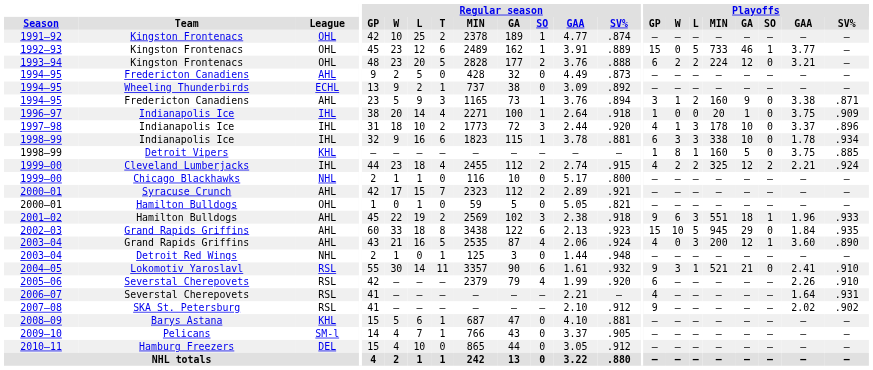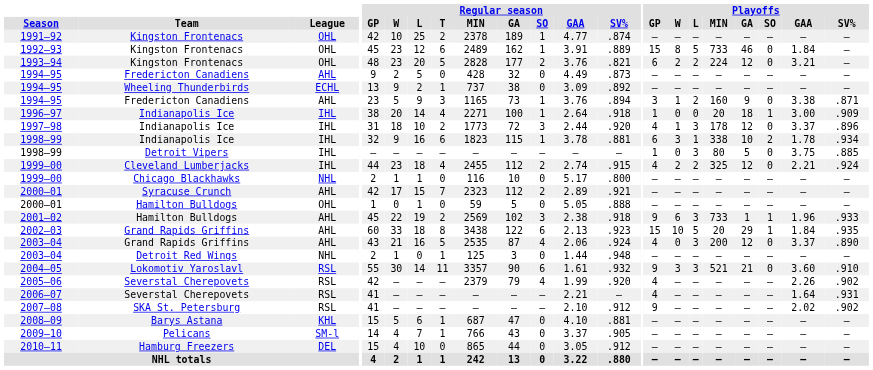 <table border="0" cellpadding="1" cellspacing="0" style="width:90%; text-align:center;">
 <tr bgcolor="#e0e0e0">
 <th colspan="3" bgcolor="#ffffff"></th>
 <th rowspan="99" bgcolor="#ffffff"></th>
 <th colspan="9" bgcolor="#e0e0e0"><a href='#'>Regular season</a></th>
 <th rowspan="99" bgcolor="#ffffff"></th>
 <th colspan="8" bgcolor="#e0e0e0"><a href='#'>Playoffs</a></th>
 </tr>
 <tr bgcolor="#e0e0e0">
 <th><a href='#'>Season</a></th>
 <th>Team</th>
 <th>League</th>
 <th>GP</th>
 <th>W</th>
 <th>L</th>
 <th>T</th>
 <th>MIN</th>
 <th>GA</th>
 <th><a href='#'>SO</a></th>
 <th><a href='#'>GAA</a></th>
 <th><a href='#'>SV%</a></th>
 <th>GP</th>
 <th>W</th>
 <th>L</th>
 <th>MIN</th>
 <th>GA</th>
 <th>SO</th>
 <th>GAA</th>
 <th>SV%</th>
 </tr>
 <tr bgcolor="#f0f0f0">
 <td><a href='#'>1991–92</a></td>
 <td><a href='#'>Kingston Frontenacs</a></td>
 <td><a href='#'>OHL</a></td>
 <td>42</td>
 <td>10</td>
 <td>25</td>
 <td>2</td>
 <td>2378</td>
 <td>189</td>
 <td>1</td>
 <td>4.77</td>
 <td>.874</td>
 <td>—</td>
 <td>—</td>
 <td>—</td>
 <td>—</td>
 <td>—</td>
 <td>—</td>
 <td>—</td>
 <td>—</td>
 </tr>
 <tr>
 <td><a href='#'>1992–93</a></td>
 <td>Kingston Frontenacs</td>
 <td>OHL</td>
 <td>45</td>
 <td>23</td>
 <td>12</td>
 <td>6</td>
 <td>2489</td>
 <td>162</td>
 <td>1</td>
 <td>3.91</td>
 <td>.889</td>
 <td>15</td>
-<td>0</td>
+<td>8</td>
 <td>5</td>
 <td>733</td>
 <td>46</td>
-<td>1</td>
-<td>3.77</td>
+<td>0</td>
+<td>1.84</td>
 <td>—</td>
 </tr>
 <tr bgcolor="#f0f0f0">
 <td><a href='#'>1993–94</a></td>
 <td>Kingston Frontenacs</td>
 <td>OHL</td>
 <td>48</td>
 <td>23</td>
 <td>20</td>
 <td>5</td>
 <td>2828</td>
 <td>177</td>
 <td>2</td>
 <td>3.76</td>
-<td>.888</td>
+<td>.821</td>
 <td>6</td>
 <td>2</td>
 <td>2</td>
 <td>224</td>
 <td>12</td>
 <td>0</td>
 <td>3.21</td>
 <td>—</td>
 </tr>
 <tr>
 <td><a href='#'>1994–95</a></td>
 <td><a href='#'>Fredericton Canadiens</a></td>
 <td><a href='#'>AHL</a></td>
 <td>9</td>
 <td>2</td>
 <td>5</td>
 <td>0</td>
 <td>428</td>
 <td>32</td>
 <td>0</td>
 <td>4.49</td>
 <td>.873</td>
 <td>—</td>
 <td>—</td>
 <td>—</td>
 <td>—</td>
 <td>—</td>
 <td>—</td>
 <td>—</td>
 <td>—</td>
 </tr>
 <tr bgcolor="#f0f0f0">
 <td><a href='#'>1994–95</a></td>
 <td><a href='#'>Wheeling Thunderbirds</a></td>
 <td><a href='#'>ECHL</a></td>
 <td>13</td>
 <td>9</td>
 <td>2</td>
 <td>1</td>
 <td>737</td>
 <td>38</td>
 <td>0</td>
 <td>3.09</td>
 <td>.892</td>
 <td>—</td>
 <td>—</td>
 <td>—</td>
 <td>—</td>
 <td>—</td>
 <td>—</td>
 <td>—</td>
 <td>—</td>
 </tr>
 <tr>
 <td><a href='#'>1994–95</a></td>
 <td>Fredericton Canadiens</td>
 <td>AHL</td>
 <td>23</td>
 <td>5</td>
 <td>9</td>
 <td>3</td>
 <td>1165</td>
 <td>73</td>
 <td>1</td>
 <td>3.76</td>
 <td>.894</td>
 <td>3</td>
 <td>1</td>
 <td>2</td>
 <td>160</td>
 <td>9</td>
 <td>0</td>
 <td>3.38</td>
 <td>.871</td>
 </tr>
 <tr bgcolor="#f0f0f0">
 <td><a href='#'>1996–97</a></td>
 <td><a href='#'>Indianapolis Ice</a></td>
 <td><a href='#'>IHL</a></td>
 <td>38</td>
 <td>20</td>
 <td>14</td>
 <td>4</td>
 <td>2271</td>
 <td>100</td>
 <td>1</td>
 <td>2.64</td>
 <td>.918</td>
 <td>1</td>
 <td>0</td>
 <td>0</td>
 <td>20</td>
+<td>18</td>
 <td>1</td>
-<td>0</td>
-<td>3.75</td>
+<td>3.00</td>
 <td>.909</td>
 </tr>
 <tr>
 <td><a href='#'>1997–98</a></td>
 <td>Indianapolis Ice</td>
 <td>IHL</td>
 <td>31</td>
 <td>18</td>
 <td>10</td>
 <td>2</td>
 <td>1773</td>
 <td>72</td>
 <td>3</td>
 <td>2.44</td>
 <td>.920</td>
 <td>4</td>
 <td>1</td>
 <td>3</td>
 <td>178</td>
-<td>10</td>
+<td>12</td>
 <td>0</td>
 <td>3.37</td>
 <td>.896</td>
 </tr>
 <tr bgcolor="#f0f0f0">
 <td><a href='#'>1998–99</a></td>
 <td>Indianapolis Ice</td>
 <td>IHL</td>
 <td>32</td>
 <td>9</td>
 <td>16</td>
 <td>6</td>
 <td>1823</td>
 <td>115</td>
 <td>1</td>
 <td>3.78</td>
 <td>.881</td>
 <td>6</td>
 <td>3</td>
-<td>3</td>
+<td>1</td>
 <td>338</td>
 <td>10</td>
-<td>0</td>
+<td>2</td>
 <td>1.78</td>
 <td>.934</td>
 </tr>
 <tr>
 <td>1998–99</td>
 <td><a href='#'>Detroit Vipers</a></td>
-<td><a href='#'>KHL</a></td>
+<td>IHL</td>
 <td>—</td>
 <td>—</td>
 <td>—</td>
 <td>—</td>
 <td>—</td>
 <td>—</td>
 <td>—</td>
 <td>—</td>
 <td>—</td>
 <td>1</td>
-<td>8</td>
-<td>1</td>
-<td>160</td>
+<td>0</td>
+<td>3</td>
+<td>80</td>
 <td>5</td>
 <td>0</td>
 <td>3.75</td>
 <td>.885</td>
 </tr>
 <tr bgcolor="#f0f0f0">
 <td><a href='#'>1999–00</a></td>
 <td><a href='#'>Cleveland Lumberjacks</a></td>
 <td>IHL</td>
 <td>44</td>
 <td>23</td>
 <td>18</td>
 <td>4</td>
 <td>2455</td>
 <td>112</td>
 <td>2</td>
 <td>2.74</td>
 <td>.915</td>
 <td>4</td>
 <td>2</td>
 <td>2</td>
 <td>325</td>
 <td>12</td>
-<td>2</td>
+<td>0</td>
 <td>2.21</td>
 <td>.924</td>
 </tr>
 <tr>
 <td><a href='#'>1999–00</a></td>
 <td><a href='#'>Chicago Blackhawks</a></td>
 <td><a href='#'>NHL</a></td>
 <td>2</td>
 <td>1</td>
 <td>1</td>
 <td>0</td>
 <td>116</td>
 <td>10</td>
 <td>0</td>
 <td>5.17</td>
 <td>.800</td>
 <td>—</td>
 <td>—</td>
 <td>—</td>
 <td>—</td>
 <td>—</td>
 <td>—</td>
 <td>—</td>
 <td>—</td>
 </tr>
 <tr bgcolor="#f0f0f0">
 <td><a href='#'>2000–01</a></td>
 <td><a href='#'>Syracuse Crunch</a></td>
 <td>AHL</td>
 <td>42</td>
 <td>17</td>
 <td>15</td>
 <td>7</td>
 <td>2323</td>
 <td>112</td>
 <td>2</td>
 <td>2.89</td>
 <td>.921</td>
 <td>—</td>
 <td>—</td>
 <td>—</td>
 <td>—</td>
 <td>—</td>
 <td>—</td>
 <td>—</td>
 <td>—</td>
 </tr>
 <tr>
 <td>2000–01</td>
 <td><a href='#'>Hamilton Bulldogs</a></td>
 <td>OHL</td>
 <td>1</td>
 <td>0</td>
 <td>1</td>
 <td>0</td>
 <td>59</td>
 <td>5</td>
 <td>0</td>
 <td>5.05</td>
-<td>.821</td>
+<td>.888</td>
 <td>—</td>
 <td>—</td>
 <td>—</td>
 <td>—</td>
 <td>—</td>
 <td>—</td>
 <td>—</td>
 <td>—</td>
 </tr>
 <tr bgcolor="#f0f0f0">
 <td><a href='#'>2001–02</a></td>
 <td>Hamilton Bulldogs</td>
 <td>AHL</td>
 <td>45</td>
 <td>22</td>
 <td>19</td>
 <td>2</td>
 <td>2569</td>
 <td>102</td>
 <td>3</td>
 <td>2.38</td>
 <td>.918</td>
 <td>9</td>
 <td>6</td>
 <td>3</td>
-<td>551</td>
-<td>18</td>
+<td>733</td>
+<td>1</td>
 <td>1</td>
 <td>1.96</td>
 <td>.933</td>
 </tr>
 <tr>
 <td><a href='#'>2002–03</a></td>
 <td><a href='#'>Grand Rapids Griffins</a></td>
 <td>AHL</td>
 <td>60</td>
 <td>33</td>
 <td>18</td>
 <td>8</td>
 <td>3438</td>
 <td>122</td>
 <td>6</td>
 <td>2.13</td>
 <td>.923</td>
 <td>15</td>
 <td>10</td>
 <td>5</td>
-<td>945</td>
+<td>20</td>
 <td>29</td>
-<td>0</td>
+<td>1</td>
 <td>1.84</td>
 <td>.935</td>
 </tr>
 <tr bgcolor="#f0f0f0">
 <td><a href='#'>2003–04</a></td>
 <td>Grand Rapids Griffins</td>
 <td>AHL</td>
 <td>43</td>
 <td>21</td>
 <td>16</td>
 <td>5</td>
 <td>2535</td>
 <td>87</td>
 <td>4</td>
 <td>2.06</td>
 <td>.924</td>
 <td>4</td>
 <td>0</td>
 <td>3</td>
 <td>200</td>
 <td>12</td>
-<td>1</td>
-<td>3.60</td>
+<td>0</td>
+<td>3.37</td>
 <td>.890</td>
 </tr>
 <tr>
 <td><a href='#'>2003–04</a></td>
 <td><a href='#'>Detroit Red Wings</a></td>
 <td>NHL</td>
 <td>2</td>
 <td>1</td>
 <td>0</td>
 <td>1</td>
 <td>125</td>
 <td>3</td>
 <td>0</td>
 <td>1.44</td>
 <td>.948</td>
 <td>—</td>
 <td>—</td>
 <td>—</td>
 <td>—</td>
 <td>—</td>
 <td>—</td>
 <td>—</td>
 <td>—</td>
 </tr>
 <tr bgcolor="#f0f0f0">
 <td><a href='#'>2004–05</a></td>
 <td><a href='#'>Lokomotiv Yaroslavl</a></td>
 <td><a href='#'>RSL</a></td>
 <td>55</td>
 <td>30</td>
 <td>14</td>
 <td>11</td>
 <td>3357</td>
 <td>90</td>
 <td>6</td>
 <td>1.61</td>
 <td>.932</td>
 <td>9</td>
 <td>3</td>
-<td>1</td>
+<td>3</td>
 <td>521</td>
 <td>21</td>
 <td>0</td>
-<td>2.41</td>
+<td>3.60</td>
 <td>.910</td>
 </tr>
 <tr>
 <td><a href='#'>2005–06</a></td>
 <td><a href='#'>Severstal Cherepovets</a></td>
 <td>RSL</td>
 <td>42</td>
 <td>—</td>
 <td>—</td>
 <td>—</td>
 <td>2379</td>
 <td>79</td>
 <td>4</td>
 <td>1.99</td>
 <td>.920</td>
-<td>6</td>
+<td>4</td>
 <td>—</td>
 <td>—</td>
 <td>—</td>
 <td>—</td>
 <td>—</td>
 <td>2.26</td>
-<td>.910</td>
+<td>.902</td>
 </tr>
 <tr bgcolor="#f0f0f0">
 <td><a href='#'>2006–07</a></td>
 <td>Severstal Cherepovets</td>
 <td>RSL</td>
 <td>41</td>
 <td>—</td>
 <td>—</td>
 <td>—</td>
 <td>—</td>
 <td>—</td>
 <td>—</td>
 <td>2.21</td>
 <td>—</td>
 <td>4</td>
 <td>—</td>
 <td>—</td>
 <td>—</td>
 <td>—</td>
 <td>—</td>
 <td>1.64</td>
 <td>.931</td>
 </tr>
 <tr>
 <td><a href='#'>2007–08</a></td>
 <td><a href='#'>SKA St. Petersburg</a></td>
 <td>RSL</td>
 <td>41</td>
 <td>—</td>
 <td>—</td>
 <td>—</td>
 <td>—</td>
 <td>—</td>
 <td>—</td>
 <td>2.10</td>
 <td>.912</td>
 <td>9</td>
 <td>—</td>
 <td>—</td>
 <td>—</td>
 <td>—</td>
 <td>—</td>
 <td>2.02</td>
 <td>.902</td>
 </tr>
 <tr bgcolor="#f0f0f0">
 <td><a href='#'>2008–09</a></td>
 <td><a href='#'>Barys Astana</a></td>
 <td><a href='#'>KHL</a></td>
 <td>15</td>
 <td>5</td>
 <td>6</td>
 <td>1</td>
 <td>687</td>
 <td>47</td>
 <td>0</td>
 <td>4.10</td>
 <td>.881</td>
 <td>—</td>
 <td>—</td>
 <td>—</td>
 <td>—</td>
 <td>—</td>
 <td>—</td>
 <td>—</td>
 <td>—</td>
 </tr>
 <tr>
 <td><a href='#'>2009–10</a></td>
 <td><a href='#'>Pelicans</a></td>
 <td><a href='#'>SM-l</a></td>
 <td>14</td>
 <td>4</td>
 <td>7</td>
 <td>1</td>
 <td>766</td>
 <td>43</td>
 <td>0</td>
 <td>3.37</td>
 <td>.905</td>
 <td>—</td>
 <td>—</td>
 <td>—</td>
 <td>—</td>
 <td>—</td>
 <td>—</td>
 <td>—</td>
 <td>—</td>
 </tr>
 <tr bgcolor="#f0f0f0">
 <td><a href='#'>2010–11</a></td>
 <td><a href='#'>Hamburg Freezers</a></td>
 <td><a href='#'>DEL</a></td>
 <td>15</td>
 <td>4</td>
 <td>10</td>
 <td>0</td>
 <td>865</td>
 <td>44</td>
 <td>0</td>
 <td>3.05</td>
 <td>.912</td>
 <td>—</td>
 <td>—</td>
 <td>—</td>
 <td>—</td>
 <td>—</td>
 <td>—</td>
 <td>—</td>
 <td>—</td>
 </tr>
 <tr bgcolor="#e0e0e0">
 <th colspan=3>NHL totals</th>
 <th>4</th>
 <th>2</th>
 <th>1</th>
 <th>1</th>
 <th>242</th>
 <th>13</th>
 <th>0</th>
 <th>3.22</th>
 <th>.880</th>
 <th>—</th>
 <th>—</th>
 <th>—</th>
 <th>—</th>
 <th>—</th>
 <th>—</th>
 <th>—</th>
 <th>—</th>
 </tr>
 </table>
